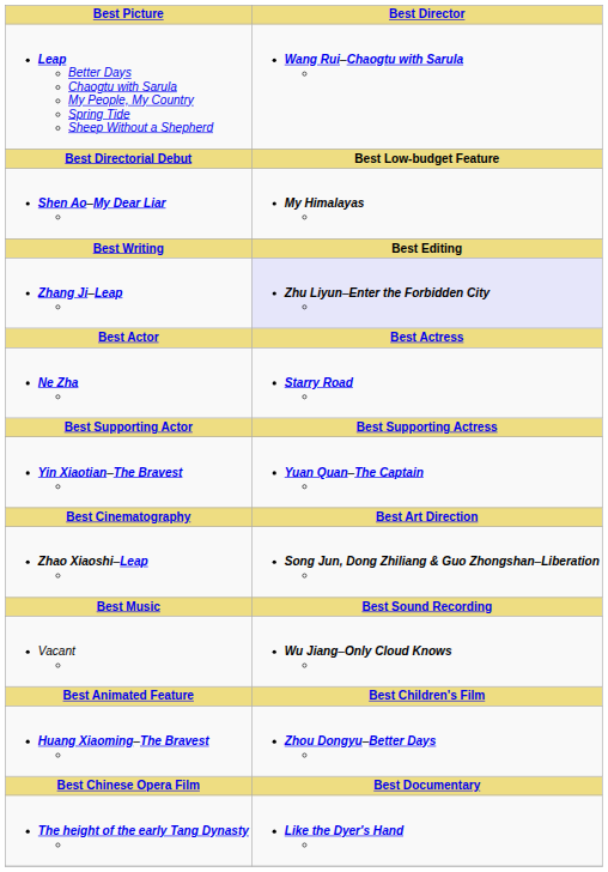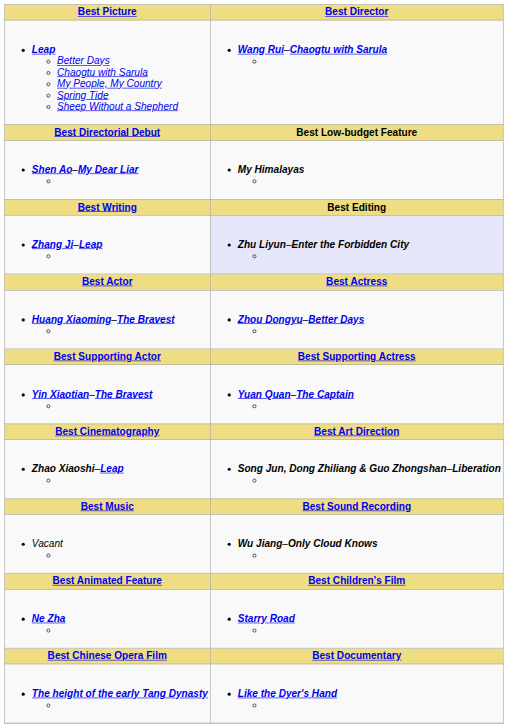 <table class="wikitable">
 <tr>
 <th style="background:#EEDD82; width=50%"><a href='#'>Best Picture</a></th>
 <th style="background:#EEDD82; width=50%"><a href='#'>Best Director</a></th>
 </tr>
 <tr>
 <td valign="top"><br><ul><li><strong><em><a href='#'>Leap</a></em></strong><ul><li><em><a href='#'>Better Days</a></em></li><li><em><a href='#'>Chaogtu with Sarula</a></em></li><li><em><a href='#'>My People, My Country</a></em></li><li><em><a href='#'>Spring Tide</a></em></li><li><em><a href='#'>Sheep Without a Shepherd</a></em></li></ul></li></ul></td>
 <td valign="top"><br><ul><li><strong><em><a href='#'>Wang Rui</a></em></strong>–<strong><em><a href='#'>Chaogtu with Sarula</a></em></strong><ul><li></li></ul></li></ul></td>
 </tr>
 <tr>
 <th style="background:#EEDD82; width=50%"><a href='#'>Best Directorial Debut</a></th>
 <th style="background:#EEDD82; width=50%">Best Low-budget Feature</th>
 </tr>
 <tr>
 <td valign="top"><br><ul><li><strong><em><a href='#'>Shen Ao</a></em></strong>–<strong><em><a href='#'>My Dear Liar</a></em></strong><ul><li></li></ul></li></ul></td>
 <td valign="top"><br><ul><li><strong><em>My Himalayas</em></strong><ul><li></li></ul></li></ul></td>
 </tr>
 <tr>
 <th style="background:#EEDD82; width=50%"><a href='#'>Best Writing</a></th>
 <th style="background:#EEDD82; width=50%">Best Editing</th>
 </tr>
 <tr>
 <td valign="top"><br><ul><li><strong><em><a href='#'>Zhang Ji</a></em></strong>–<strong><em><a href='#'>Leap</a></em></strong><ul><li></li></ul></li></ul></td>
 <td valign="top" style="background: lavender;"><br><ul><li><strong><em>Zhu Liyun</em></strong>–<strong><em>Enter the Forbidden City</em></strong><ul><li></li></ul></li></ul></td>
 </tr>
 <tr>
 <th style="background:#EEDD82; width=50%"><a href='#'>Best Actor</a></th>
 <th style="background:#EEDD82; width=50%"><a href='#'>Best Actress</a></th>
 </tr>
 <tr>
-<td valign="top"><br><ul><li><strong><em><a href='#'>Ne Zha</a></em></strong><ul><li></li></ul></li></ul></td>
-<td valign="top"><br><ul><li><strong><em><a href='#'>Starry Road</a></em></strong><ul><li></li></ul></li></ul></td>
+<td valign="top"><br><ul><li><strong><em><a href='#'>Huang Xiaoming</a></em></strong>–<strong><em><a href='#'>The Bravest</a></em></strong><ul><li></li></ul></li></ul></td>
+<td valign="top"><br><ul><li><strong><em><a href='#'>Zhou Dongyu</a></em></strong>–<strong><em><a href='#'>Better Days</a></em></strong><ul><li></li></ul></li></ul></td>
 </tr>
 <tr>
 <th style="background:#EEDD82; width=50%"><a href='#'>Best Supporting Actor</a></th>
 <th style="background:#EEDD82; width=50%"><a href='#'>Best Supporting Actress</a></th>
 </tr>
 <tr>
 <td valign="top"><br><ul><li><strong><em><a href='#'>Yin Xiaotian</a></em></strong>–<strong><em><a href='#'>The Bravest</a></em></strong><ul><li></li></ul></li></ul></td>
 <td valign="top"><br><ul><li><strong><em><a href='#'>Yuan Quan</a></em></strong>–<strong><em><a href='#'>The Captain</a></em></strong><ul><li></li></ul></li></ul></td>
 </tr>
 <tr>
 <th style="background:#EEDD82; width=50%"><a href='#'>Best Cinematography</a></th>
 <th style="background:#EEDD82; width=50%"><a href='#'>Best Art Direction</a></th>
 </tr>
 <tr>
 <td valign="top"><br><ul><li><strong><em>Zhao Xiaoshi</em></strong>–<strong><em><a href='#'>Leap</a></em></strong><ul><li></li></ul></li></ul></td>
 <td valign="top"><br><ul><li><strong><em>Song Jun, Dong Zhiliang & Guo Zhongshan</em></strong>–<strong><em>Liberation</em></strong><ul><li></li></ul></li></ul></td>
 </tr>
 <tr>
 <th style="background:#EEDD82; width=50%"><a href='#'>Best Music</a></th>
 <th style="background:#EEDD82; width=50%"><a href='#'>Best Sound Recording</a></th>
 </tr>
 <tr>
 <td valign="top"><br><ul><li><em>Vacant</em><ul><li></li></ul></li></ul></td>
 <td valign="top"><br><ul><li><strong><em>Wu Jiang</em></strong>–<strong><em>Only Cloud Knows</em></strong><ul><li></li></ul></li></ul></td>
 </tr>
 <tr>
 <th style="background:#EEDD82; width=50%"><a href='#'>Best Animated Feature</a></th>
 <th style="background:#EEDD82; width=50%"><a href='#'>Best Children's Film</a></th>
 </tr>
 <tr>
-<td valign="top"><br><ul><li><strong><em><a href='#'>Huang Xiaoming</a></em></strong>–<strong><em><a href='#'>The Bravest</a></em></strong><ul><li></li></ul></li></ul></td>
-<td valign="top"><br><ul><li><strong><em><a href='#'>Zhou Dongyu</a></em></strong>–<strong><em><a href='#'>Better Days</a></em></strong><ul><li></li></ul></li></ul></td>
+<td valign="top"><br><ul><li><strong><em><a href='#'>Ne Zha</a></em></strong><ul><li></li></ul></li></ul></td>
+<td valign="top"><br><ul><li><strong><em><a href='#'>Starry Road</a></em></strong><ul><li></li></ul></li></ul></td>
 </tr>
 <tr>
 <th style="background:#EEDD82; width=50%"><a href='#'>Best Chinese Opera Film</a></th>
 <th style="background:#EEDD82; width=50%"><a href='#'>Best Documentary</a></th>
 </tr>
 <tr>
 <td valign="top"><br><ul><li><strong><em><a href='#'>The height of the early Tang Dynasty</a></em></strong><ul><li></li></ul></li></ul></td>
 <td valign="top"><br><ul><li><strong><em><a href='#'>Like the Dyer's Hand</a></em></strong><ul><li></li></ul></li></ul></td>
 </tr>
 <tr>
 </tr>
 </table>
